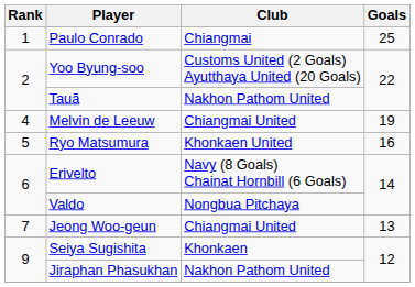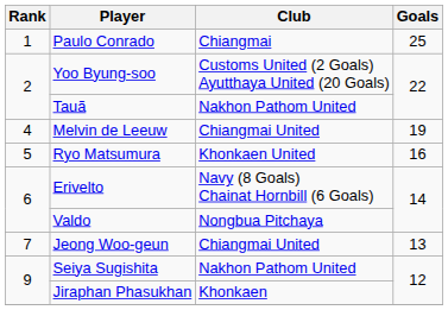 <table class="wikitable" style="text-align:center">
 <tr>
 <th>Rank</th>
 <th>Player</th>
 <th>Club</th>
 <th>Goals</th>
 </tr>
 <tr>
 <td>1</td>
 <td align="left"> <a href='#'>Paulo Conrado</a></td>
 <td align="left"><a href='#'>Chiangmai</a></td>
 <td>25</td>
 </tr>
 <tr>
 <td rowspan="2">2</td>
 <td align="left"> <a href='#'>Yoo Byung-soo</a></td>
 <td align="left"><a href='#'>Customs United</a> (2 Goals)<br><a href='#'>Ayutthaya United</a> (20 Goals)</td>
 <td rowspan="2">22</td>
 </tr>
 <tr>
 <td align="left"> <a href='#'>Tauã</a></td>
 <td align="left"><a href='#'>Nakhon Pathom United</a></td>
 </tr>
 <tr>
 <td>4</td>
 <td align="left"> <a href='#'>Melvin de Leeuw</a></td>
 <td align="left"><a href='#'>Chiangmai United</a></td>
 <td>19</td>
 </tr>
 <tr>
 <td>5</td>
 <td align="left"> <a href='#'>Ryo Matsumura</a></td>
 <td align="left"><a href='#'>Khonkaen United</a></td>
 <td>16</td>
 </tr>
 <tr>
 <td rowspan="2">6</td>
 <td align="left"> <a href='#'>Erivelto</a></td>
 <td align="left"><a href='#'>Navy</a> (8 Goals)<br><a href='#'>Chainat Hornbill</a> (6 Goals)</td>
 <td rowspan="2">14</td>
 </tr>
 <tr>
 <td align="left"> <a href='#'>Valdo</a></td>
 <td align="left"><a href='#'>Nongbua Pitchaya</a></td>
 </tr>
 <tr>
 <td>7</td>
 <td align="left"> <a href='#'>Jeong Woo-geun</a></td>
 <td align="left"><a href='#'>Chiangmai United</a></td>
 <td>13</td>
 </tr>
 <tr>
 <td rowspan="2">9</td>
 <td align="left"> <a href='#'>Seiya Sugishita</a></td>
-<td align="left"><a href='#'>Khonkaen</a></td>
+<td align="left"><a href='#'>Nakhon Pathom United</a></td>
 <td rowspan="2">12</td>
 </tr>
 <tr>
 <td align="left"> <a href='#'>Jiraphan Phasukhan</a></td>
-<td align="left"><a href='#'>Nakhon Pathom United</a></td>
+<td align="left"><a href='#'>Khonkaen</a></td>
 </tr>
 <tr>
 </tr>
 </table>
